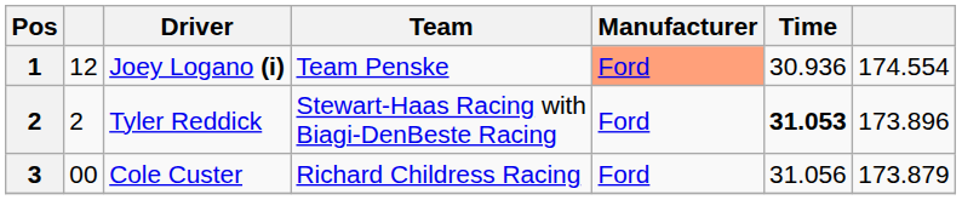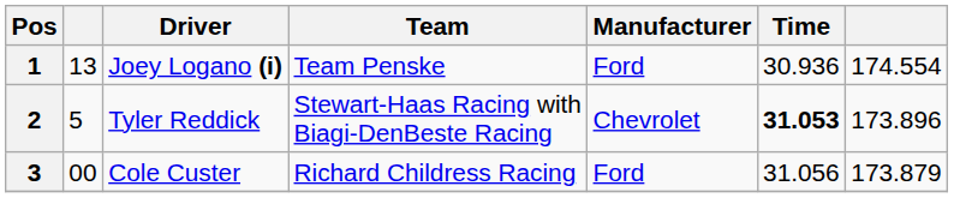 <table class="wikitable" style="font-size:95%">
 <tr>
 <th>Pos</th>
 <th></th>
 <th>Driver</th>
 <th>Team</th>
 <th>Manufacturer</th>
 <th>Time</th>
 <th></th>
 </tr>
 <tr>
 <th>1</th>
-<td>12</td>
+<td>13</td>
 <td><a href='#'>Joey Logano</a> <strong>(i)</strong></td>
 <td><a href='#'>Team Penske</a></td>
-<td style="background: lightsalmon;"><a href='#'>Ford</a></td>
+<td><a href='#'>Ford</a></td>
 <td>30.936</td>
 <td>174.554</td>
 </tr>
 <tr>
 <th>2</th>
-<td>2</td>
+<td>5</td>
 <td><a href='#'>Tyler Reddick</a></td>
 <td><a href='#'>Stewart-Haas Racing</a> with <br> <a href='#'>Biagi-DenBeste Racing</a></td>
-<td><a href='#'>Ford</a></td>
+<td><a href='#'>Chevrolet</a></td>
 <td><strong>31.053</strong></td>
 <td>173.896</td>
 </tr>
 <tr>
 <th>3</th>
 <td>00</td>
 <td><a href='#'>Cole Custer</a></td>
 <td><a href='#'>Richard Childress Racing</a></td>
 <td><a href='#'>Ford</a></td>
 <td>31.056</td>
 <td>173.879</td>
 </tr>
 <tr>
 </tr>
 </table>
